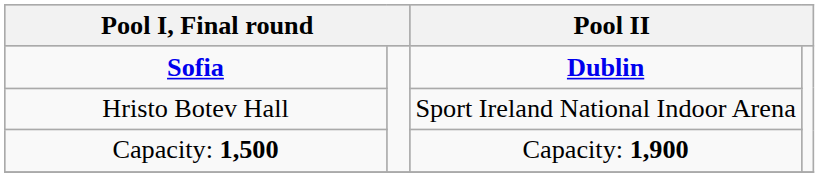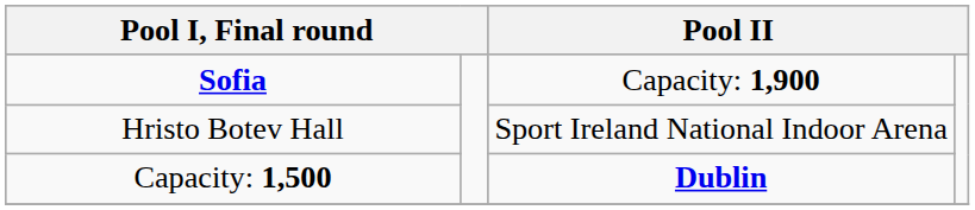 <table class="wikitable" style="text-align: center;">
 <tr>
 <th colspan="2" style="width: 50%;">Pool I, Final round</th>
 <th colspan="2" style="width: 50%;">Pool II</th>
 </tr>
 <tr>
 <td><strong> <a href='#'>Sofia</a></strong></td>
 <td rowspan="3"></td>
-<td><strong> <a href='#'>Dublin</a></strong></td>
+<td>Capacity: <strong>1,900</strong></td>
 <td rowspan="3"></td>
 </tr>
 <tr>
 <td>Hristo Botev Hall</td>
 <td>Sport Ireland National Indoor Arena</td>
 </tr>
 <tr>
 <td>Capacity: <strong>1,500</strong></td>
-<td>Capacity: <strong>1,900</strong></td>
+<td><strong> <a href='#'>Dublin</a></strong></td>
 </tr>
 <tr>
 </tr>
 </table>
